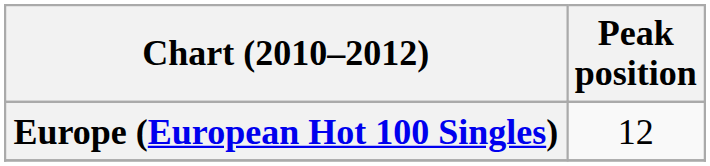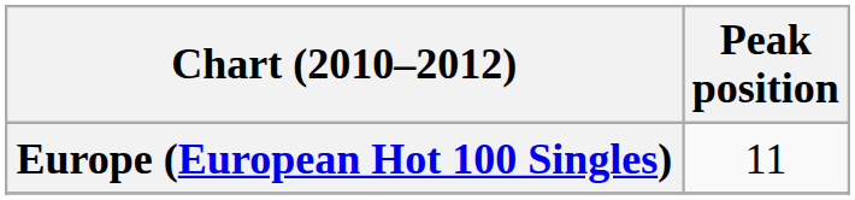 <table class="wikitable sortable plainrowheaders" style="text-align:center">
 <tr>
 <th>Chart (2010–2012)</th>
 <th>Peak<br>position</th>
 </tr>
 <tr>
 </tr>
 <tr>
 </tr>
 <tr>
 </tr>
 <tr>
 </tr>
 <tr>
 <th scope="row">Europe (<a href='#'>European Hot 100 Singles</a>)</th>
-<td>12</td>
+<td>11</td>
 </tr>
 <tr>
 </tr>
 <tr>
 </tr>
 <tr>
 </tr>
 <tr>
 </tr>
 <tr>
 </tr>
 <tr>
 </tr>
 <tr>
 </tr>
 <tr>
 </tr>
 <tr>
 </tr>
 <tr>
 </tr>
 </table>
